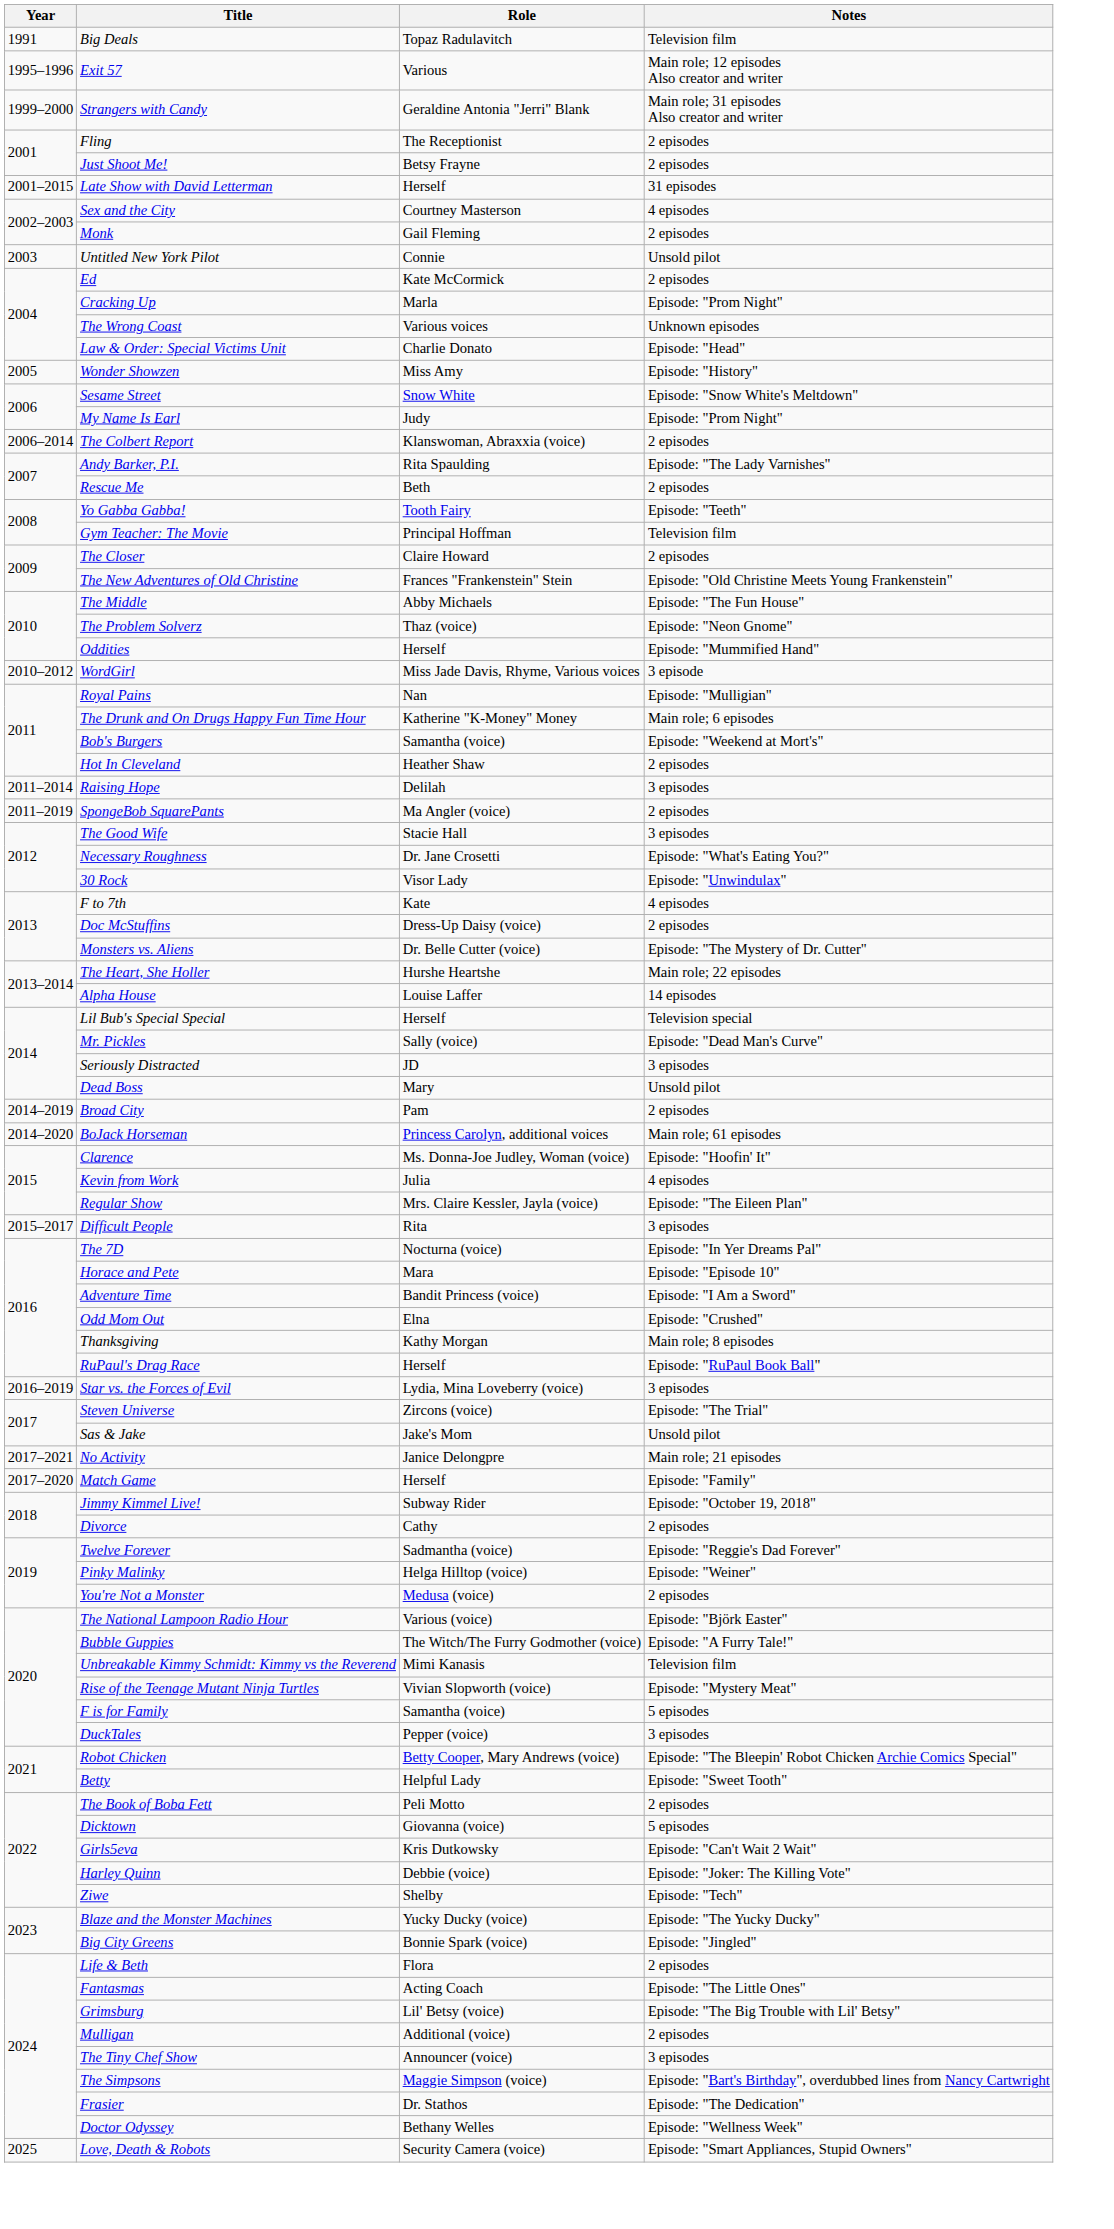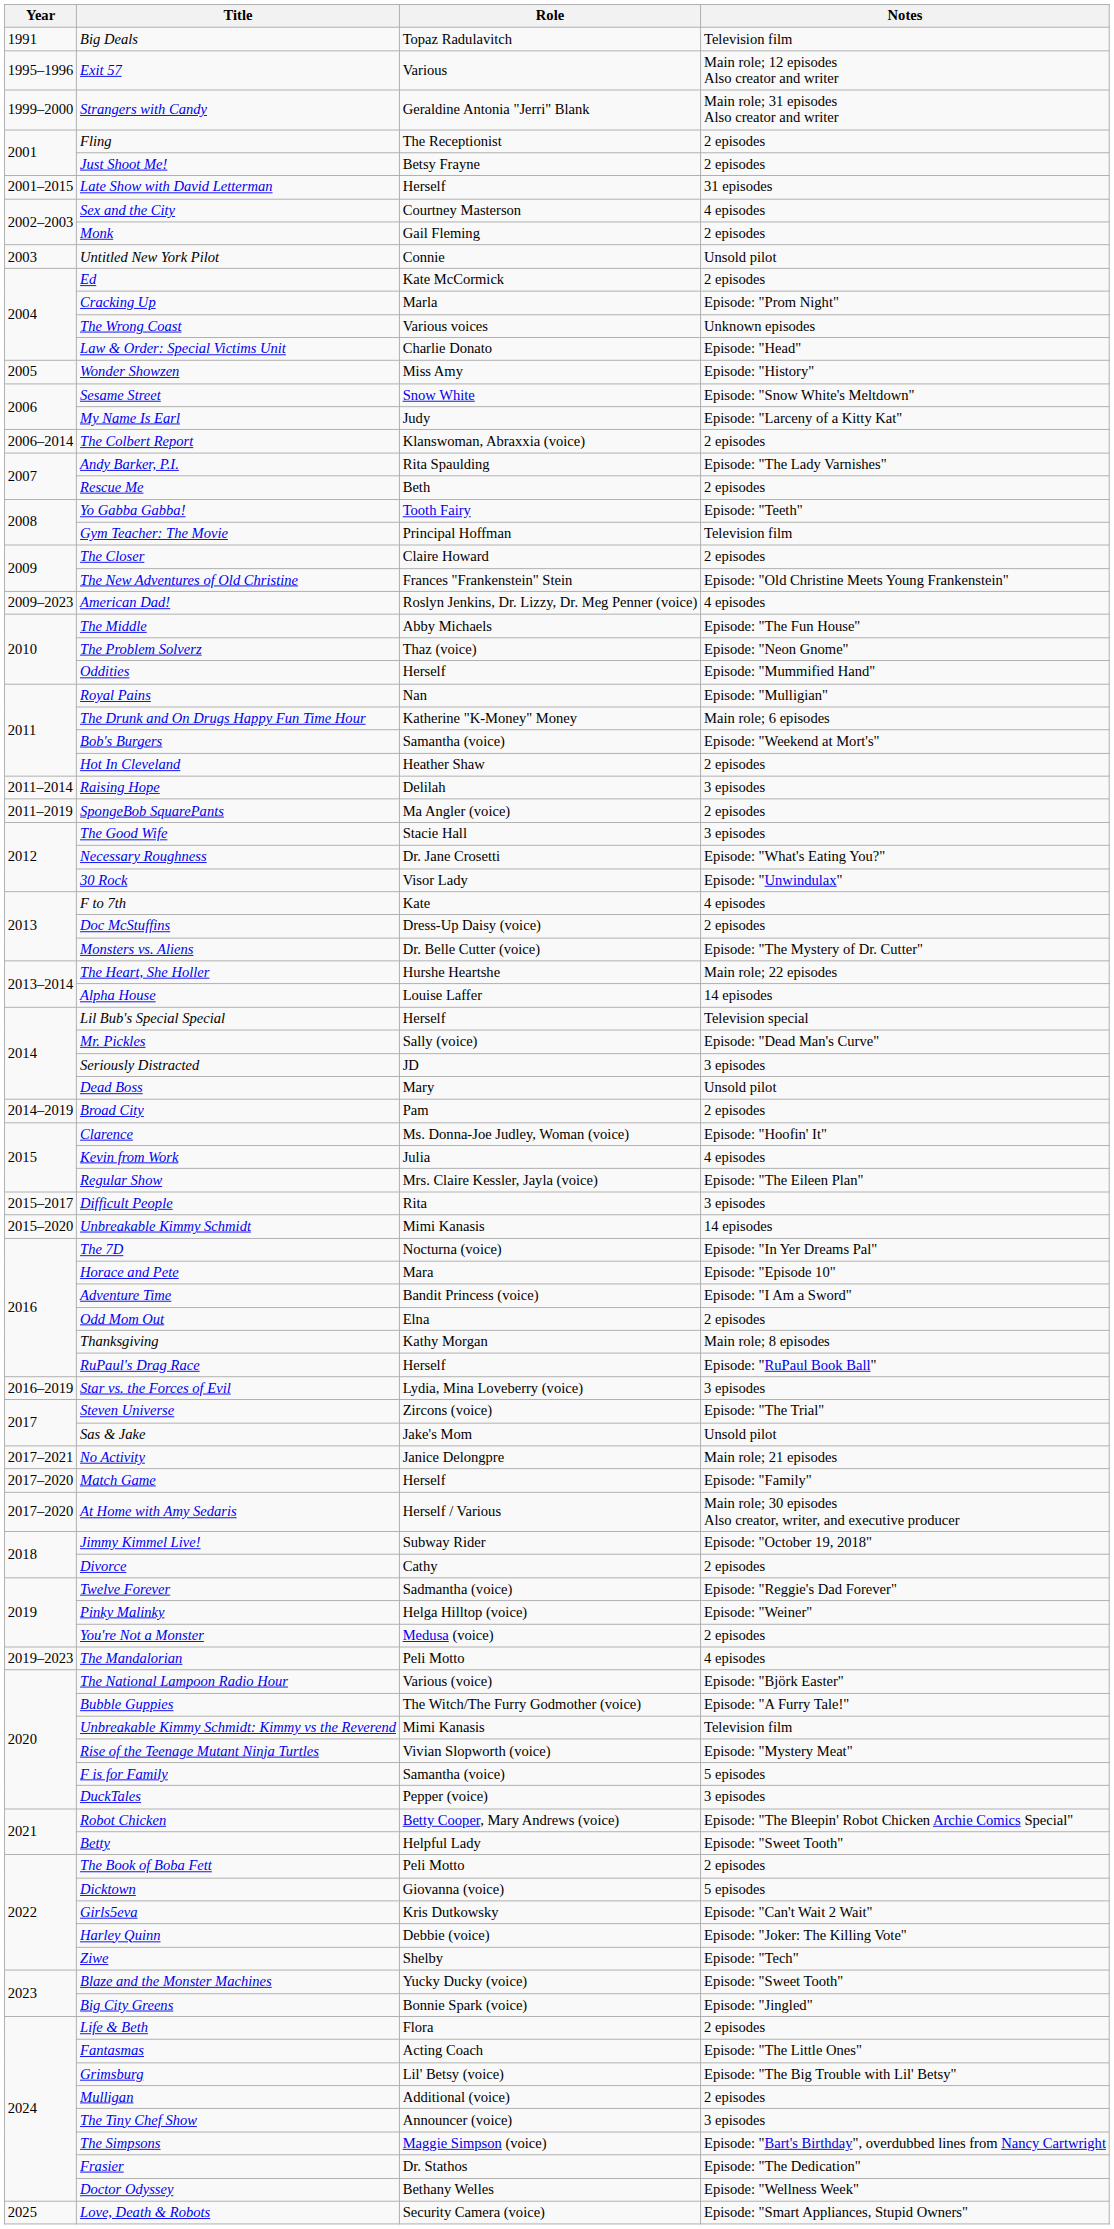 <table class="wikitable sortable">
 <tr>
 <th>Year</th>
 <th>Title</th>
 <th>Role</th>
 <th class="unsortable">Notes</th>
 </tr>
 <tr>
 <td>1991</td>
 <td><em>Big Deals</em></td>
 <td>Topaz Radulavitch</td>
 <td>Television film</td>
 </tr>
 <tr>
 <td>1995–1996</td>
 <td><em><a href='#'>Exit 57</a></em></td>
 <td>Various</td>
 <td>Main role; 12 episodes<br>Also creator and writer</td>
 </tr>
 <tr>
 <td>1999–2000</td>
 <td><em><a href='#'>Strangers with Candy</a></em></td>
 <td>Geraldine Antonia "Jerri" Blank</td>
 <td>Main role; 31 episodes<br>Also creator and writer</td>
 </tr>
 <tr>
 <td rowspan=2>2001</td>
 <td><em>Fling</em></td>
 <td>The Receptionist</td>
 <td>2 episodes</td>
 </tr>
 <tr>
 <td><em><a href='#'>Just Shoot Me!</a></em></td>
 <td>Betsy Frayne</td>
 <td>2 episodes</td>
 </tr>
 <tr>
 <td>2001–2015</td>
 <td><em><a href='#'>Late Show with David Letterman</a></em></td>
 <td>Herself</td>
 <td>31 episodes</td>
 </tr>
 <tr>
 <td rowspan="2">2002–2003</td>
 <td><em><a href='#'>Sex and the City</a></em></td>
 <td>Courtney Masterson</td>
 <td>4 episodes</td>
 </tr>
 <tr>
 <td><em><a href='#'>Monk</a></em></td>
 <td>Gail Fleming</td>
 <td>2 episodes</td>
 </tr>
 <tr>
 <td>2003</td>
 <td><em>Untitled New York Pilot</em></td>
 <td>Connie</td>
 <td>Unsold pilot</td>
 </tr>
 <tr>
 <td rowspan="4">2004</td>
 <td><em><a href='#'>Ed</a></em></td>
 <td>Kate McCormick</td>
 <td>2 episodes</td>
 </tr>
 <tr>
 <td><em><a href='#'>Cracking Up</a></em></td>
 <td>Marla</td>
 <td>Episode: "Prom Night"</td>
 </tr>
 <tr>
 <td><em><a href='#'>The Wrong Coast</a></em></td>
 <td>Various voices</td>
 <td>Unknown episodes</td>
 </tr>
 <tr>
 <td><em><a href='#'>Law & Order: Special Victims Unit</a></em></td>
 <td>Charlie Donato</td>
 <td>Episode: "Head"</td>
 </tr>
 <tr>
 <td>2005</td>
 <td><em><a href='#'>Wonder Showzen</a></em></td>
 <td>Miss Amy</td>
 <td>Episode: "History"</td>
 </tr>
 <tr>
 <td rowspan="2">2006</td>
 <td><em><a href='#'>Sesame Street</a></em></td>
 <td><a href='#'>Snow White</a></td>
 <td>Episode: "Snow White's Meltdown"</td>
 </tr>
 <tr>
 <td><em><a href='#'>My Name Is Earl</a></em></td>
 <td>Judy</td>
-<td>Episode: "Prom Night"</td>
+<td>Episode: "Larceny of a Kitty Kat"</td>
 </tr>
 <tr>
 <td>2006–2014</td>
 <td><em><a href='#'>The Colbert Report</a></em></td>
 <td>Klanswoman, Abraxxia (voice)</td>
 <td>2 episodes</td>
 </tr>
 <tr>
 <td rowspan="2">2007</td>
 <td><em><a href='#'>Andy Barker, P.I.</a></em></td>
 <td>Rita Spaulding</td>
 <td>Episode: "The Lady Varnishes"</td>
 </tr>
 <tr>
 <td><em><a href='#'>Rescue Me</a></em></td>
 <td>Beth</td>
 <td>2 episodes</td>
 </tr>
 <tr>
 <td rowspan=2>2008</td>
 <td><em><a href='#'>Yo Gabba Gabba!</a></em></td>
 <td><a href='#'>Tooth Fairy</a></td>
 <td>Episode: "Teeth"</td>
 </tr>
 <tr>
 <td><em><a href='#'>Gym Teacher: The Movie</a></em></td>
 <td>Principal Hoffman</td>
 <td>Television film</td>
 </tr>
 <tr>
 <td rowspan="2">2009</td>
 <td><em><a href='#'>The Closer</a></em></td>
 <td>Claire Howard</td>
 <td>2 episodes</td>
 </tr>
 <tr>
 <td><em><a href='#'>The New Adventures of Old Christine</a></em></td>
 <td>Frances "Frankenstein" Stein</td>
 <td>Episode: "Old Christine Meets Young Frankenstein"</td>
 </tr>
 <tr>
+<td>2009–2023</td>
+<td><em><a href='#'>American Dad!</a></em></td>
+<td>Roslyn Jenkins, Dr. Lizzy, Dr. Meg Penner (voice)</td>
+<td>4 episodes</td>
+</tr>
+<tr>
 <td rowspan="3">2010</td>
 <td><em><a href='#'>The Middle</a></em></td>
 <td>Abby Michaels</td>
 <td>Episode: "The Fun House"</td>
 </tr>
 <tr>
 <td><em><a href='#'>The Problem Solverz</a></em></td>
 <td>Thaz (voice)</td>
 <td>Episode: "Neon Gnome"</td>
 </tr>
 <tr>
 <td><em><a href='#'>Oddities</a></em></td>
 <td>Herself</td>
 <td>Episode: "Mummified Hand"</td>
-</tr>
-<tr>
-<td>2010–2012</td>
-<td><em><a href='#'>WordGirl</a></em></td>
-<td>Miss Jade Davis, Rhyme, Various voices</td>
-<td>3 episode</td>
 </tr>
 <tr>
 <td rowspan="4">2011</td>
 <td><em><a href='#'>Royal Pains</a></em></td>
 <td>Nan</td>
 <td>Episode: "Mulligian"</td>
 </tr>
 <tr>
 <td><em><a href='#'>The Drunk and On Drugs Happy Fun Time Hour</a></em></td>
 <td>Katherine "K-Money" Money</td>
 <td>Main role; 6 episodes</td>
 </tr>
 <tr>
 <td><em><a href='#'>Bob's Burgers</a></em></td>
 <td>Samantha (voice)</td>
 <td>Episode: "Weekend at Mort's"</td>
 </tr>
 <tr>
 <td><em><a href='#'>Hot In Cleveland</a></em></td>
 <td>Heather Shaw</td>
 <td>2 episodes</td>
 </tr>
 <tr>
 <td>2011–2014</td>
 <td><em><a href='#'>Raising Hope</a></em></td>
 <td>Delilah</td>
 <td>3 episodes</td>
 </tr>
 <tr>
 <td>2011–2019</td>
 <td><em><a href='#'>SpongeBob SquarePants</a></em></td>
 <td>Ma Angler (voice)</td>
 <td>2 episodes</td>
 </tr>
 <tr>
 <td rowspan="3">2012</td>
 <td><em><a href='#'>The Good Wife</a></em></td>
 <td>Stacie Hall</td>
 <td>3 episodes</td>
 </tr>
 <tr>
 <td><em><a href='#'>Necessary Roughness</a></em></td>
 <td>Dr. Jane Crosetti</td>
 <td>Episode: "What's Eating You?"</td>
 </tr>
 <tr>
 <td><em><a href='#'>30 Rock</a></em></td>
 <td>Visor Lady</td>
 <td>Episode: "<a href='#'>Unwindulax</a>"</td>
 </tr>
 <tr>
 <td rowspan="3">2013</td>
 <td><em>F to 7th</em></td>
 <td>Kate</td>
 <td>4 episodes</td>
 </tr>
 <tr>
 <td><em><a href='#'>Doc McStuffins</a></em></td>
 <td>Dress-Up Daisy (voice)</td>
 <td>2 episodes</td>
 </tr>
 <tr>
 <td><em><a href='#'>Monsters vs. Aliens</a></em></td>
 <td>Dr. Belle Cutter (voice)</td>
 <td>Episode: "The Mystery of Dr. Cutter"</td>
 </tr>
 <tr>
 <td rowspan="2">2013–2014</td>
 <td><em><a href='#'>The Heart, She Holler</a></em></td>
 <td>Hurshe Heartshe</td>
 <td>Main role; 22 episodes</td>
 </tr>
 <tr>
 <td><em><a href='#'>Alpha House</a></em></td>
 <td>Louise Laffer</td>
 <td>14 episodes</td>
 </tr>
 <tr>
 <td rowspan="4">2014</td>
 <td><em>Lil Bub's Special Special</em></td>
 <td>Herself</td>
 <td>Television special</td>
 </tr>
 <tr>
 <td><em><a href='#'>Mr. Pickles</a></em></td>
 <td>Sally (voice)</td>
 <td>Episode: "Dead Man's Curve"</td>
 </tr>
 <tr>
 <td><em>Seriously Distracted</em></td>
 <td>JD</td>
 <td>3 episodes</td>
 </tr>
 <tr>
 <td><em><a href='#'>Dead Boss</a></em></td>
 <td>Mary</td>
 <td>Unsold pilot</td>
 </tr>
 <tr>
 <td>2014–2019</td>
 <td><em><a href='#'>Broad City</a></em></td>
 <td>Pam</td>
 <td>2 episodes</td>
 </tr>
 <tr>
-<td>2014–2020</td>
-<td><em><a href='#'>BoJack Horseman</a></em></td>
-<td><a href='#'>Princess Carolyn</a>, additional voices</td>
-<td>Main role; 61 episodes</td>
-</tr>
-<tr>
 <td rowspan="3">2015</td>
 <td><em><a href='#'>Clarence</a></em></td>
 <td>Ms. Donna-Joe Judley, Woman (voice)</td>
 <td>Episode: "Hoofin' It"</td>
 </tr>
 <tr>
 <td><em><a href='#'>Kevin from Work</a></em></td>
 <td>Julia</td>
 <td>4 episodes</td>
 </tr>
 <tr>
 <td><em><a href='#'>Regular Show</a></em></td>
 <td>Mrs. Claire Kessler, Jayla (voice)</td>
 <td>Episode: "The Eileen Plan"</td>
 </tr>
 <tr>
 <td>2015–2017</td>
 <td><em><a href='#'>Difficult People</a></em></td>
 <td>Rita</td>
 <td>3 episodes</td>
 </tr>
 <tr>
+<td>2015–2020</td>
+<td><em><a href='#'>Unbreakable Kimmy Schmidt</a></em></td>
+<td>Mimi Kanasis</td>
+<td>14 episodes</td>
+</tr>
+<tr>
 <td rowspan="6">2016</td>
 <td><em><a href='#'>The 7D</a></em></td>
 <td>Nocturna (voice)</td>
 <td>Episode: "In Yer Dreams Pal"</td>
 </tr>
 <tr>
 <td><em><a href='#'>Horace and Pete</a></em></td>
 <td>Mara</td>
 <td>Episode: "Episode 10"</td>
 </tr>
 <tr>
 <td><em><a href='#'>Adventure Time</a></em></td>
 <td>Bandit Princess (voice)</td>
 <td>Episode: "I Am a Sword"</td>
 </tr>
 <tr>
 <td><em><a href='#'>Odd Mom Out</a></em></td>
 <td>Elna</td>
-<td>Episode: "Crushed"</td>
+<td>2 episodes</td>
 </tr>
 <tr>
 <td><em>Thanksgiving</em></td>
 <td>Kathy Morgan</td>
 <td>Main role; 8 episodes</td>
 </tr>
 <tr>
 <td><em><a href='#'>RuPaul's Drag Race</a></em></td>
 <td>Herself</td>
 <td>Episode: "<a href='#'>RuPaul Book Ball</a>"</td>
 </tr>
 <tr>
 <td>2016–2019</td>
 <td><em><a href='#'>Star vs. the Forces of Evil</a></em></td>
 <td>Lydia, Mina Loveberry (voice)</td>
 <td>3 episodes</td>
 </tr>
 <tr>
 <td rowspan="2">2017</td>
 <td><em><a href='#'>Steven Universe</a></em></td>
 <td>Zircons (voice)</td>
 <td>Episode: "The Trial"</td>
 </tr>
 <tr>
 <td><em>Sas & Jake</em></td>
 <td>Jake's Mom</td>
 <td>Unsold pilot</td>
 </tr>
 <tr>
 <td>2017–2021</td>
 <td><em><a href='#'>No Activity</a></em></td>
 <td>Janice Delongpre</td>
 <td>Main role; 21 episodes</td>
 </tr>
 <tr>
 <td>2017–2020</td>
 <td><em><a href='#'>Match Game</a></em></td>
 <td>Herself</td>
 <td>Episode: "Family"</td>
 </tr>
 <tr>
+<td>2017–2020</td>
+<td><em><a href='#'>At Home with Amy Sedaris</a></em></td>
+<td>Herself / Various</td>
+<td>Main role; 30 episodes<br>Also creator, writer, and executive producer</td>
+</tr>
+<tr>
 <td rowspan="2">2018</td>
 <td><em><a href='#'>Jimmy Kimmel Live!</a></em></td>
 <td>Subway Rider</td>
 <td>Episode: "October 19, 2018"</td>
 </tr>
 <tr>
 <td><em><a href='#'>Divorce</a></em></td>
 <td>Cathy</td>
 <td>2 episodes</td>
 </tr>
 <tr>
 <td rowspan="3">2019</td>
 <td><em><a href='#'>Twelve Forever</a></em></td>
 <td>Sadmantha (voice)</td>
 <td>Episode: "Reggie's Dad Forever"</td>
 </tr>
 <tr>
 <td><em><a href='#'>Pinky Malinky</a></em></td>
 <td>Helga Hilltop (voice)</td>
 <td>Episode: "Weiner"</td>
 </tr>
 <tr>
 <td><em><a href='#'>You're Not a Monster</a></em></td>
 <td><a href='#'>Medusa</a> (voice)</td>
 <td>2 episodes</td>
+</tr>
+<tr>
+<td>2019–2023</td>
+<td><em><a href='#'>The Mandalorian</a></em></td>
+<td>Peli Motto</td>
+<td>4 episodes</td>
 </tr>
 <tr>
 <td rowspan="6">2020</td>
 <td><em><a href='#'>The National Lampoon Radio Hour</a></em></td>
 <td>Various (voice)</td>
 <td>Episode: "Björk Easter"</td>
 </tr>
 <tr>
 <td><em><a href='#'>Bubble Guppies</a></em></td>
 <td>The Witch/The Furry Godmother (voice)</td>
 <td>Episode: "A Furry Tale!"</td>
 </tr>
 <tr>
 <td><a href='#'><em>Unbreakable Kimmy Schmidt: Kimmy vs the Reverend</em></a></td>
 <td>Mimi Kanasis</td>
 <td>Television film</td>
 </tr>
 <tr>
 <td><em><a href='#'>Rise of the Teenage Mutant Ninja Turtles</a></em></td>
 <td>Vivian Slopworth (voice)</td>
 <td>Episode: "Mystery Meat"</td>
 </tr>
 <tr>
 <td><em><a href='#'>F is for Family</a></em></td>
 <td>Samantha (voice)</td>
 <td>5 episodes</td>
 </tr>
 <tr>
 <td><em><a href='#'>DuckTales</a></em></td>
 <td>Pepper (voice)</td>
 <td>3 episodes</td>
 </tr>
 <tr>
 <td rowspan="2">2021</td>
 <td><em><a href='#'>Robot Chicken</a></em></td>
 <td><a href='#'>Betty Cooper</a>, Mary Andrews (voice)</td>
 <td>Episode: "The Bleepin' Robot Chicken <a href='#'>Archie Comics</a> Special"</td>
 </tr>
 <tr>
 <td><em><a href='#'>Betty</a></em></td>
 <td>Helpful Lady</td>
 <td>Episode: "Sweet Tooth"</td>
 </tr>
 <tr>
 <td rowspan="5">2022</td>
 <td><em><a href='#'>The Book of Boba Fett</a></em></td>
 <td>Peli Motto</td>
 <td>2 episodes</td>
 </tr>
 <tr>
 <td><em><a href='#'>Dicktown</a></em></td>
 <td>Giovanna (voice)</td>
 <td>5 episodes</td>
 </tr>
 <tr>
 <td><em><a href='#'>Girls5eva</a></em></td>
 <td>Kris Dutkowsky</td>
 <td>Episode: "Can't Wait 2 Wait"</td>
 </tr>
 <tr>
 <td><em><a href='#'>Harley Quinn</a></em></td>
 <td>Debbie (voice)</td>
 <td>Episode: "Joker: The Killing Vote"</td>
 </tr>
 <tr>
 <td><em><a href='#'>Ziwe</a></em></td>
 <td>Shelby</td>
 <td>Episode: "Tech"</td>
 </tr>
 <tr>
 <td rowspan="2">2023</td>
 <td><em><a href='#'>Blaze and the Monster Machines</a></em></td>
 <td>Yucky Ducky (voice)</td>
-<td>Episode: "The Yucky Ducky"</td>
+<td>Episode: "Sweet Tooth"</td>
 </tr>
 <tr>
 <td><em><a href='#'>Big City Greens</a></em></td>
 <td>Bonnie Spark (voice)</td>
 <td>Episode: "Jingled"</td>
 </tr>
 <tr>
 <td rowspan="8">2024</td>
 <td><a href='#'><em>Life & Beth</em></a></td>
 <td>Flora</td>
 <td>2 episodes</td>
 </tr>
 <tr>
 <td><em><a href='#'>Fantasmas</a></em></td>
 <td>Acting Coach</td>
 <td>Episode: "The Little Ones"</td>
 </tr>
 <tr>
 <td><em><a href='#'>Grimsburg</a></em></td>
 <td>Lil' Betsy (voice)</td>
 <td>Episode: "The Big Trouble with Lil' Betsy"</td>
 </tr>
 <tr>
 <td><em><a href='#'>Mulligan</a></em></td>
 <td>Additional (voice)</td>
 <td>2 episodes</td>
 </tr>
 <tr>
 <td><em><a href='#'>The Tiny Chef Show</a></em></td>
 <td>Announcer (voice)</td>
 <td>3 episodes</td>
 </tr>
 <tr>
 <td><em><a href='#'>The Simpsons</a></em></td>
 <td><a href='#'>Maggie Simpson</a> (voice)</td>
 <td>Episode: "<a href='#'>Bart's Birthday</a>", overdubbed lines from <a href='#'>Nancy Cartwright</a></td>
 </tr>
 <tr>
 <td><em><a href='#'>Frasier</a></em></td>
 <td>Dr. Stathos</td>
 <td>Episode: "The Dedication"</td>
 </tr>
 <tr>
 <td><em><a href='#'>Doctor Odyssey</a></em></td>
 <td>Bethany Welles</td>
 <td>Episode: "Wellness Week"</td>
 </tr>
 <tr>
 <td>2025</td>
 <td><em><a href='#'>Love, Death & Robots</a></em></td>
 <td>Security Camera (voice)</td>
 <td>Episode: "Smart Appliances, Stupid Owners"</td>
 </tr>
 </table>
